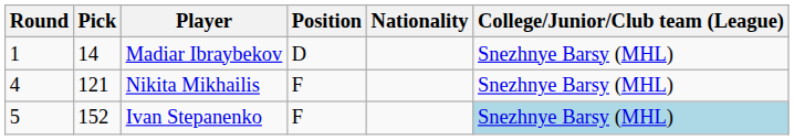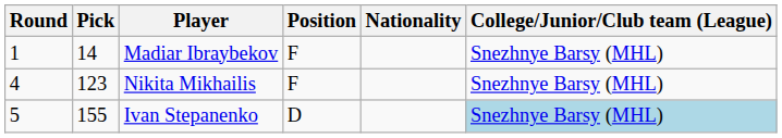 <table class="wikitable">
 <tr>
 <th>Round</th>
 <th>Pick</th>
 <th>Player</th>
 <th>Position</th>
 <th>Nationality</th>
 <th>College/Junior/Club team (League)</th>
 </tr>
 <tr>
 <td>1</td>
 <td>14</td>
 <td><a href='#'>Madiar Ibraybekov</a></td>
-<td>D</td>
+<td>F</td>
 <td></td>
 <td><a href='#'>Snezhnye Barsy</a> (<a href='#'>MHL</a>)</td>
 </tr>
 <tr>
 <td>4</td>
-<td>121</td>
+<td>123</td>
 <td><a href='#'>Nikita Mikhailis</a></td>
 <td>F</td>
 <td></td>
 <td><a href='#'>Snezhnye Barsy</a> (<a href='#'>MHL</a>)</td>
 </tr>
 <tr>
 <td>5</td>
-<td>152</td>
+<td>155</td>
 <td><a href='#'>Ivan Stepanenko</a></td>
-<td>F</td>
+<td>D</td>
 <td></td>
 <td style="background: lightblue;"><a href='#'>Snezhnye Barsy</a> (<a href='#'>MHL</a>)</td>
 </tr>
 </table>
